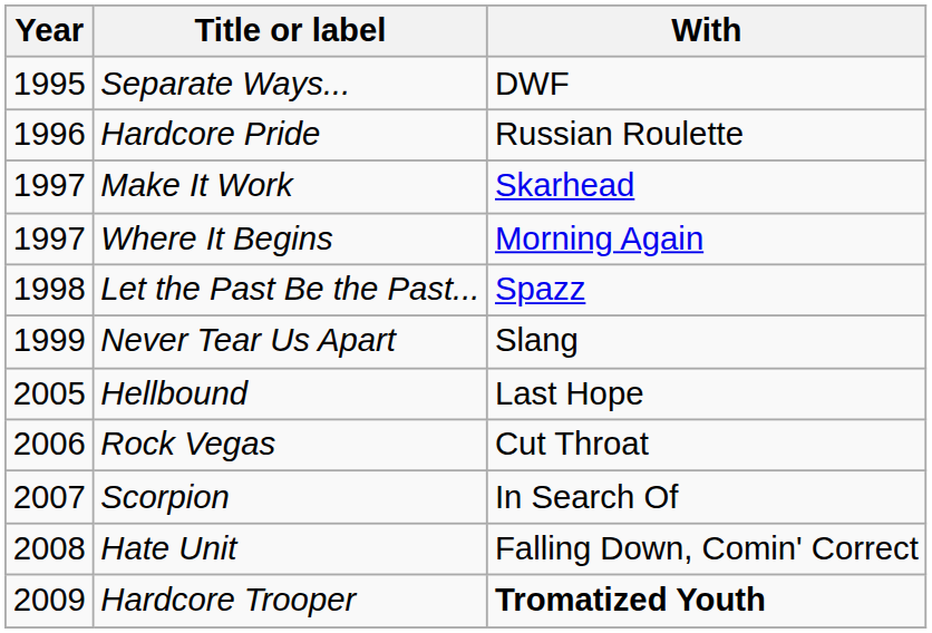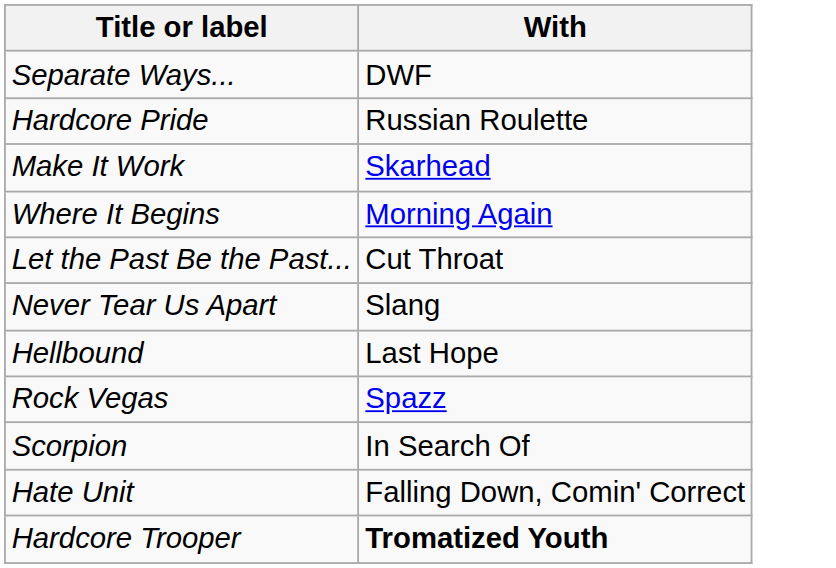 <table class="wikitable">
 <tr>
-<th align="left">Year</th>
 <th align="left">Title or label</th>
 <th align="left">With</th>
 </tr>
 <tr>
-<td>1995</td>
 <td><em>Separate Ways...</em></td>
 <td>DWF</td>
 </tr>
 <tr>
-<td>1996</td>
 <td><em>Hardcore Pride</em></td>
 <td>Russian Roulette</td>
 </tr>
 <tr>
-<td>1997</td>
 <td><em>Make It Work</em></td>
 <td><a href='#'>Skarhead</a></td>
 </tr>
 <tr>
-<td>1997</td>
 <td><em>Where It Begins</em></td>
 <td><a href='#'>Morning Again</a></td>
 </tr>
 <tr>
-<td>1998</td>
 <td><em>Let the Past Be the Past...</em></td>
-<td><a href='#'>Spazz</a></td>
+<td>Cut Throat</td>
 </tr>
 <tr>
-<td>1999</td>
 <td><em>Never Tear Us Apart</em></td>
 <td>Slang</td>
 </tr>
 <tr>
-<td>2005</td>
 <td><em>Hellbound</em></td>
 <td>Last Hope</td>
 </tr>
 <tr>
-<td>2006</td>
 <td><em>Rock Vegas</em></td>
-<td>Cut Throat</td>
+<td><a href='#'>Spazz</a></td>
 </tr>
 <tr>
-<td>2007</td>
 <td><em>Scorpion</em></td>
 <td>In Search Of</td>
 </tr>
 <tr>
-<td>2008</td>
 <td><em>Hate Unit</em></td>
 <td>Falling Down, Comin' Correct</td>
 </tr>
 <tr>
-<td>2009</td>
 <td><em>Hardcore Trooper</em></td>
 <td><strong>Tromatized Youth</strong></td>
 </tr>
 </table>
